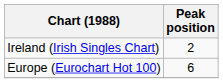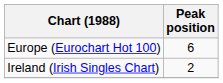 <table class="wikitable sortable">
 <tr>
 <th>Chart (1988)</th>
 <th>Peak<br>position</th>
 </tr>
 <tr>
+<td>Europe (<a href='#'>Eurochart Hot 100</a>)</td>
+<td style="text-align:center;">6</td>
+</tr>
+<tr>
 <td>Ireland (<a href='#'>Irish Singles Chart</a>)</td>
 <td style="text-align:center;">2</td>
 </tr>
 <tr>
-<td>Europe (<a href='#'>Eurochart Hot 100</a>)</td>
-<td style="text-align:center;">6</td>
-</tr>
-<tr>
 </tr>
 </table>
